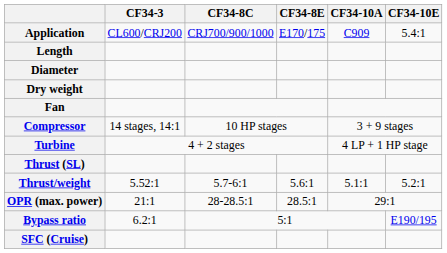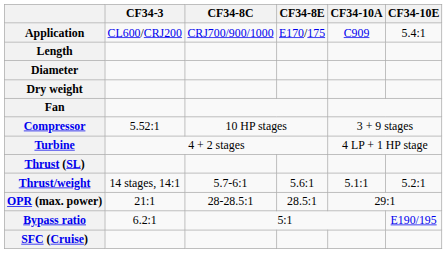 <table class="wikitable" style="text-align: center; font-size:100%; color:black">
 <tr>
 <th></th>
 <th>CF34-3</th>
 <th>CF34-8C</th>
 <th>CF34-8E</th>
 <th>CF34-10A</th>
 <th>CF34-10E</th>
 </tr>
 <tr>
 <th>Application</th>
 <td><a href='#'>CL600</a>/<a href='#'>CRJ200</a></td>
 <td><a href='#'>CRJ700/900/1000</a></td>
 <td><a href='#'>E170</a>/<a href='#'>175</a></td>
 <td><a href='#'>C909</a></td>
 <td>5.4:1</td>
 </tr>
 <tr>
 <th>Length</th>
 <td></td>
 <td></td>
 <td></td>
 <td></td>
 <td></td>
 </tr>
 <tr>
 <th>Diameter</th>
 <td></td>
 <td></td>
 <td></td>
 <td></td>
 <td></td>
 </tr>
 <tr>
 <th>Dry weight</th>
 <td></td>
 <td></td>
 <td></td>
 <td></td>
 <td></td>
 </tr>
 <tr>
 <th>Fan</th>
 <td></td>
 <td colspan=2></td>
 <td colspan=2></td>
 </tr>
 <tr>
 <th><a href='#'>Compressor</a></th>
-<td>14  stages, 14:1</td>
+<td>5.52:1</td>
 <td colspan=2>10 HP stages</td>
 <td colspan=2>3  + 9  stages</td>
 </tr>
 <tr>
 <th><a href='#'>Turbine</a></th>
 <td colspan=3>4  + 2  stages</td>
 <td colspan=2>4 LP + 1 HP stage</td>
 </tr>
 <tr>
 <th><a href='#'>Thrust</a> (<a href='#'>SL</a>)</th>
 <td></td>
 <td></td>
 <td></td>
 <td></td>
 <td></td>
 </tr>
 <tr>
 <th><a href='#'>Thrust/weight</a></th>
-<td>5.52:1</td>
+<td>14  stages, 14:1</td>
 <td>5.7-6:1</td>
 <td>5.6:1</td>
 <td>5.1:1</td>
 <td>5.2:1</td>
 </tr>
 <tr>
 <th><a href='#'>OPR</a> (max. power)</th>
 <td>21:1</td>
 <td>28-28.5:1</td>
 <td>28.5:1</td>
 <td colspan=2>29:1</td>
 </tr>
 <tr>
 <th><a href='#'>Bypass ratio</a></th>
 <td>6.2:1</td>
 <td colspan=3>5:1</td>
 <td><a href='#'>E190/195</a></td>
 </tr>
 <tr>
 <th><a href='#'>SFC</a> (<a href='#'>Cruise</a>)</th>
 <td></td>
 <td></td>
 <td></td>
 <td></td>
 <td></td>
 </tr>
 </table>
